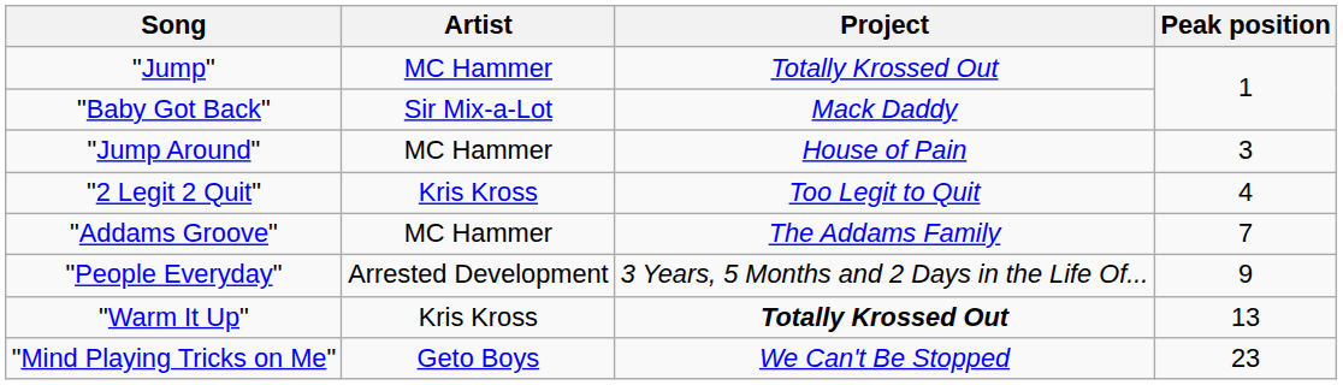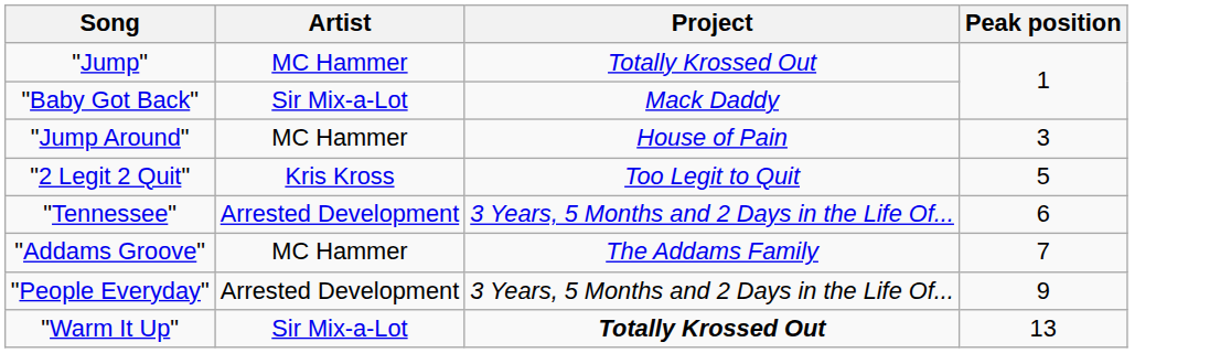 <table class="wikitable sortable plainrowheaders" style="text-align:center;">
 <tr>
 <th scope="col">Song</th>
 <th scope="col">Artist</th>
 <th scope="col">Project</th>
 <th scope="col">Peak position</th>
 </tr>
 <tr>
 <td>"<a href='#'>Jump</a>"</td>
 <td><a href='#'>MC Hammer</a></td>
 <td><em><a href='#'>Totally Krossed Out</a></em></td>
 <td rowspan="2">1</td>
 </tr>
 <tr>
 <td>"<a href='#'>Baby Got Back</a>"</td>
 <td><a href='#'>Sir Mix-a-Lot</a></td>
 <td><em><a href='#'>Mack Daddy</a></em></td>
 </tr>
 <tr>
 <td>"<a href='#'>Jump Around</a>"</td>
 <td>MC Hammer</td>
 <td><em><a href='#'>House of Pain</a></em></td>
 <td>3</td>
 </tr>
 <tr>
 <td>"<a href='#'>2 Legit 2 Quit</a>"</td>
 <td><a href='#'>Kris Kross</a></td>
 <td><em><a href='#'>Too Legit to Quit</a></em></td>
-<td>4</td>
+<td>5</td>
+</tr>
+<tr>
+<td>"<a href='#'>Tennessee</a>"</td>
+<td><a href='#'>Arrested Development</a></td>
+<td><em><a href='#'>3 Years, 5 Months and 2 Days in the Life Of...</a></em></td>
+<td>6</td>
 </tr>
 <tr>
 <td>"<a href='#'>Addams Groove</a>"</td>
 <td>MC Hammer</td>
 <td><em><a href='#'>The Addams Family</a></em></td>
 <td>7</td>
 </tr>
 <tr>
 <td>"<a href='#'>People Everyday</a>"</td>
 <td>Arrested Development</td>
 <td><em>3 Years, 5 Months and 2 Days in the Life Of...</em></td>
 <td>9</td>
 </tr>
 <tr>
 <td>"<a href='#'>Warm It Up</a>"</td>
-<td>Kris Kross</td>
+<td><a href='#'>Sir Mix-a-Lot</a></td>
 <td><strong><em>Totally Krossed Out</em></strong></td>
 <td>13</td>
 </tr>
-<tr>
-<td>"<a href='#'>Mind Playing Tricks on Me</a>"</td>
-<td><a href='#'>Geto Boys</a></td>
-<td><em><a href='#'>We Can't Be Stopped</a></em></td>
-<td>23</td>
-</tr>
 </table>
